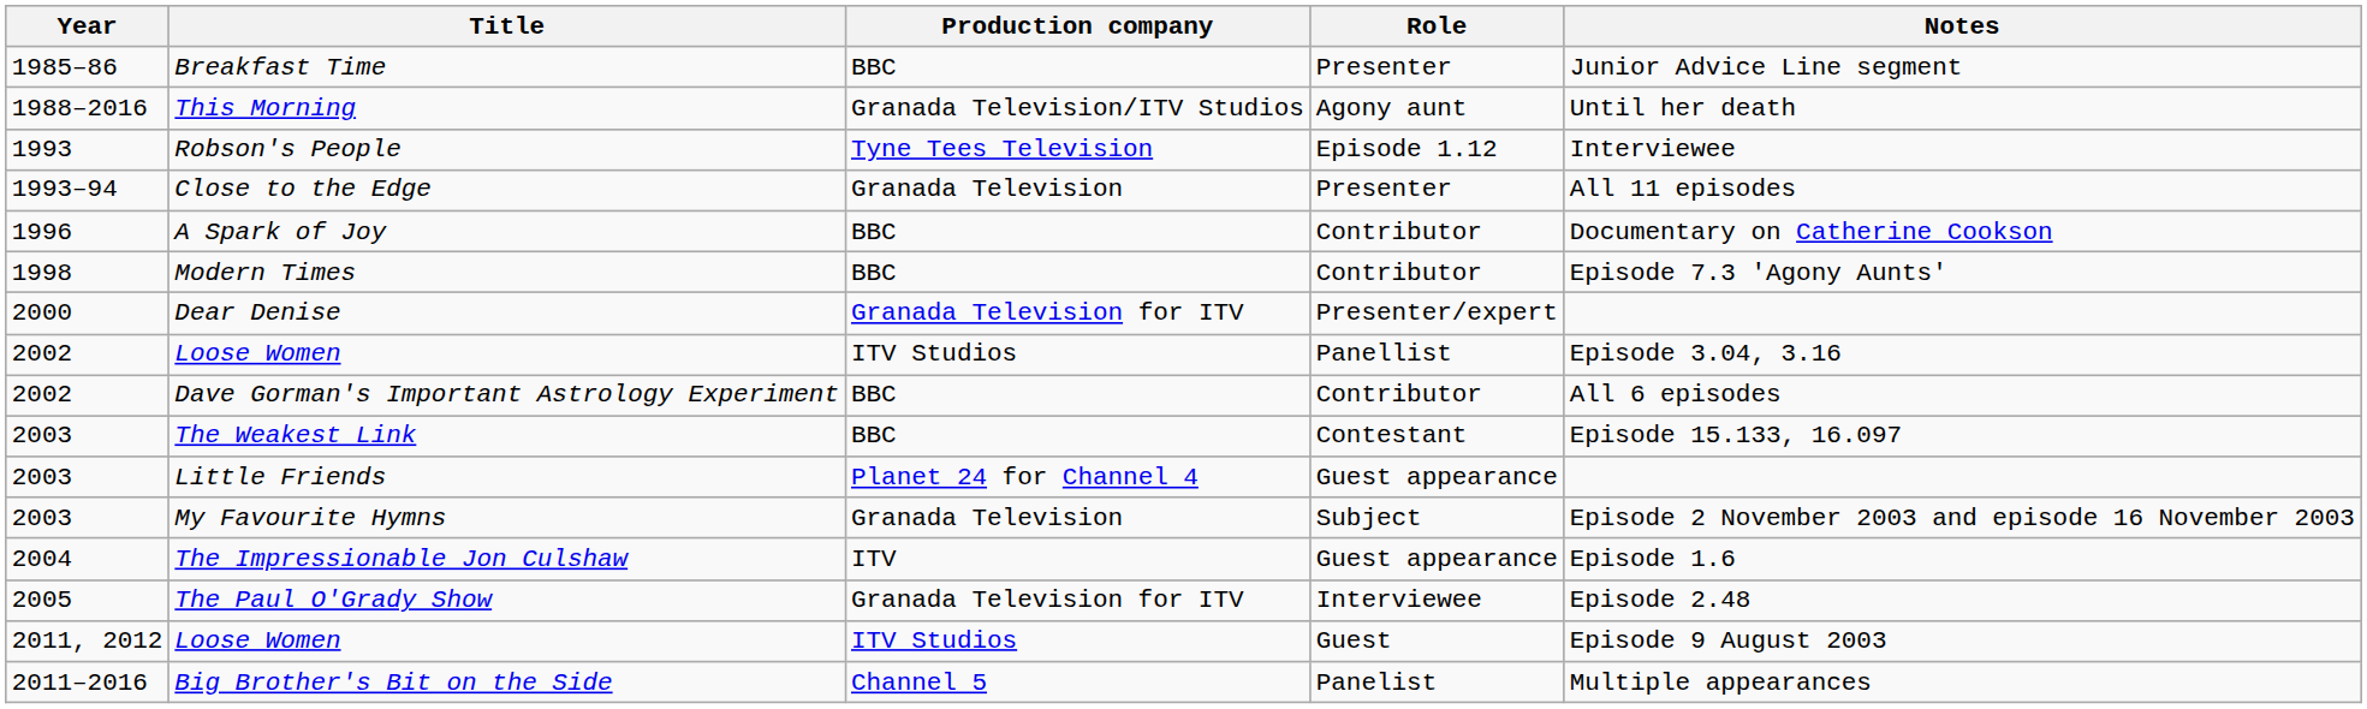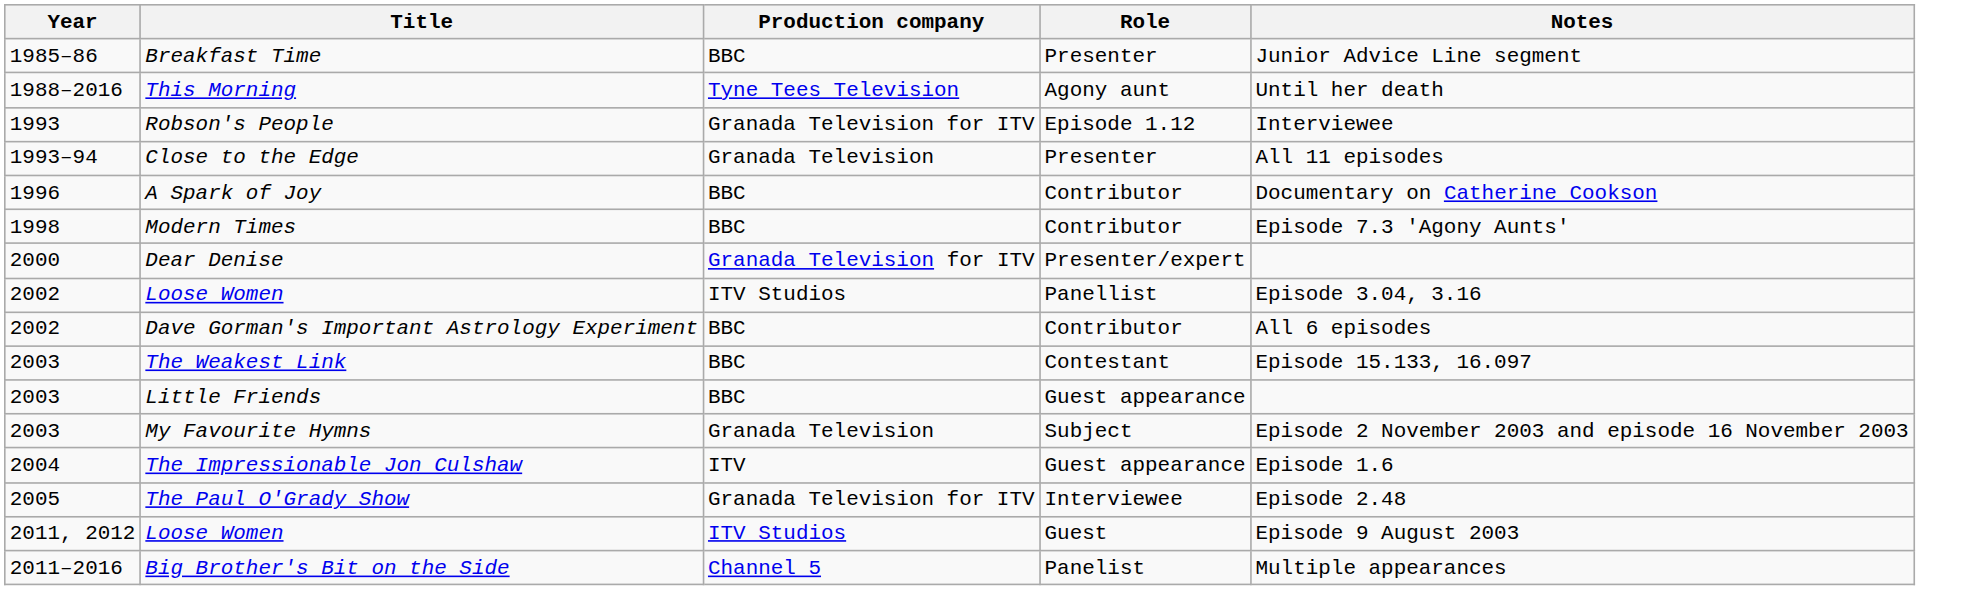 <table class="wikitable">
 <tr>
 <th>Year</th>
 <th>Title</th>
 <th>Production company</th>
 <th>Role</th>
 <th>Notes</th>
 </tr>
 <tr>
 <td>1985–86</td>
 <td><em>Breakfast Time</em></td>
 <td>BBC</td>
 <td>Presenter</td>
 <td>Junior Advice Line segment</td>
 </tr>
 <tr>
 <td>1988–2016</td>
 <td><em><a href='#'>This Morning</a></em></td>
-<td>Granada Television/ITV Studios</td>
+<td><a href='#'>Tyne Tees Television</a></td>
 <td>Agony aunt</td>
 <td>Until her death</td>
 </tr>
 <tr>
 <td>1993</td>
 <td><em>Robson's People</em></td>
-<td><a href='#'>Tyne Tees Television</a></td>
+<td>Granada Television for ITV</td>
 <td>Episode 1.12</td>
 <td>Interviewee</td>
 </tr>
 <tr>
 <td>1993–94</td>
 <td><em>Close to the Edge</em></td>
 <td>Granada Television</td>
 <td>Presenter</td>
 <td>All 11 episodes</td>
 </tr>
 <tr>
 <td>1996</td>
 <td><em>A Spark of Joy</em></td>
 <td>BBC</td>
 <td>Contributor</td>
 <td>Documentary on <a href='#'>Catherine Cookson</a></td>
 </tr>
 <tr>
 <td>1998</td>
 <td><em>Modern Times</em></td>
 <td>BBC</td>
 <td>Contributor</td>
 <td>Episode 7.3 'Agony Aunts'</td>
 </tr>
 <tr>
 <td>2000</td>
 <td><em>Dear Denise</em></td>
 <td><a href='#'>Granada Television</a> for ITV</td>
 <td>Presenter/expert</td>
 <td></td>
 </tr>
 <tr>
 <td>2002</td>
 <td><em><a href='#'>Loose Women</a></em></td>
 <td>ITV Studios</td>
 <td>Panellist</td>
 <td>Episode 3.04, 3.16</td>
 </tr>
 <tr>
 <td>2002</td>
 <td><em>Dave Gorman's Important Astrology Experiment</em></td>
 <td>BBC</td>
 <td>Contributor</td>
 <td>All 6 episodes</td>
 </tr>
 <tr>
 <td>2003</td>
 <td><em><a href='#'>The Weakest Link</a></em></td>
 <td>BBC</td>
 <td>Contestant</td>
 <td>Episode 15.133, 16.097</td>
 </tr>
 <tr>
 <td>2003</td>
 <td><em>Little Friends</em></td>
-<td><a href='#'>Planet 24</a> for <a href='#'>Channel 4</a></td>
+<td>BBC</td>
 <td>Guest appearance</td>
 <td></td>
 </tr>
 <tr>
 <td>2003</td>
 <td><em>My Favourite Hymns</em></td>
 <td>Granada Television</td>
 <td>Subject</td>
 <td>Episode 2 November 2003 and episode 16 November 2003</td>
 </tr>
 <tr>
 <td>2004</td>
 <td><em><a href='#'>The Impressionable Jon Culshaw</a></em></td>
 <td>ITV</td>
 <td>Guest appearance</td>
 <td>Episode 1.6</td>
 </tr>
 <tr>
 <td>2005</td>
 <td><em><a href='#'>The Paul O'Grady Show</a></em></td>
 <td>Granada Television for ITV</td>
 <td>Interviewee</td>
 <td>Episode 2.48</td>
 </tr>
 <tr>
 <td>2011, 2012</td>
 <td><em><a href='#'>Loose Women</a></em></td>
 <td><a href='#'>ITV Studios</a></td>
 <td>Guest</td>
 <td>Episode 9 August 2003</td>
 </tr>
 <tr>
 <td>2011–2016</td>
 <td><em><a href='#'>Big Brother's Bit on the Side</a></em></td>
 <td><a href='#'>Channel 5</a></td>
 <td>Panelist</td>
 <td>Multiple appearances</td>
 </tr>
 </table>
